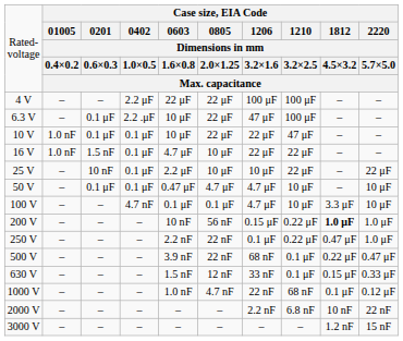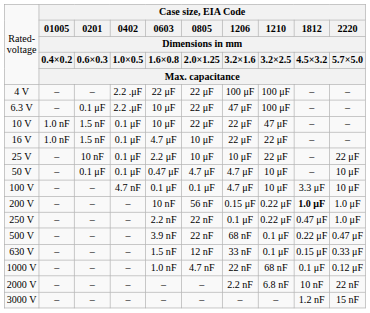 <table class="wikitable" style="text-align:center">
 <tr class="hintergrundfarbe6" style="text-align:center">
 <td rowspan="5">Rated-<br>voltage</td>
 <th colspan="9">Case size, EIA Code</th>
 </tr>
 <tr>
 <th>01005</th>
 <th>0201</th>
 <th>0402</th>
 <th>0603</th>
 <th>0805</th>
 <th>1206</th>
 <th>1210</th>
 <th>1812</th>
 <th>2220</th>
 </tr>
 <tr>
 <th colspan="9">Dimensions in mm</th>
 </tr>
 <tr>
 <th>0.4×0.2</th>
 <th>0.6×0.3</th>
 <th>1.0×0.5</th>
 <th>1.6×0.8</th>
 <th>2.0×1.25</th>
 <th>3.2×1.6</th>
 <th>3.2×2.5</th>
 <th>4.5×3.2</th>
 <th>5.7×5.0</th>
 </tr>
 <tr class="hintergrundfarbe5">
 <th colspan="9">Max. capacitance</th>
 </tr>
 <tr>
 <td>4 V</td>
 <td>–</td>
 <td>–</td>
-<td>2.2 μF</td>
+<td>2.2 .μF</td>
 <td>22 μF</td>
 <td>22 μF</td>
 <td>100 μF</td>
 <td>100 μF</td>
 <td>–</td>
 <td>–</td>
 </tr>
 <tr>
 <td>6.3 V</td>
 <td>–</td>
 <td>0.1 μF</td>
 <td>2.2 .μF</td>
 <td>10 μF</td>
 <td>22 μF</td>
 <td>47 μF</td>
 <td>100 μF</td>
 <td>–</td>
 <td>–</td>
 </tr>
 <tr>
 <td>10 V</td>
 <td>1.0 nF</td>
-<td>0.1 μF</td>
+<td>1.5 nF</td>
 <td>0.1 μF</td>
 <td>10 μF</td>
 <td>22 μF</td>
 <td>22 μF</td>
 <td>47 μF</td>
 <td>–</td>
 <td>–</td>
 </tr>
 <tr>
 <td>16 V</td>
 <td>1.0 nF</td>
 <td>1.5 nF</td>
 <td>0.1 μF</td>
 <td>4.7 μF</td>
 <td>10 μF</td>
 <td>22 μF</td>
 <td>22 μF</td>
 <td>–</td>
 <td>–</td>
 </tr>
 <tr>
 <td>25 V</td>
 <td>–</td>
 <td>10 nF</td>
 <td>0.1 μF</td>
 <td>2.2 μF</td>
 <td>10 μF</td>
 <td>10 μF</td>
 <td>22 μF</td>
 <td>–</td>
 <td>22 μF</td>
 </tr>
 <tr>
 <td>50 V</td>
 <td>–</td>
 <td>0.1 μF</td>
 <td>0.1 μF</td>
 <td>0.47 μF</td>
 <td>4.7 μF</td>
 <td>4.7 μF</td>
 <td>10 μF</td>
 <td>–</td>
 <td>10 μF</td>
 </tr>
 <tr>
 <td>100 V</td>
 <td>–</td>
 <td>–</td>
 <td>4.7 nF</td>
 <td>0.1 μF</td>
 <td>0.1 μF</td>
 <td>4.7 μF</td>
 <td>10 μF</td>
 <td>3.3 μF</td>
 <td>10 μF</td>
 </tr>
 <tr>
 <td>200 V</td>
 <td>–</td>
 <td>–</td>
 <td>–</td>
 <td>10 nF</td>
 <td>56 nF</td>
 <td>0.15 μF</td>
 <td>0.22 μF</td>
 <td><strong>1.0 μF</strong></td>
 <td>1.0 μF</td>
 </tr>
 <tr>
 <td>250 V</td>
 <td>–</td>
 <td>–</td>
 <td>–</td>
 <td>2.2 nF</td>
 <td>22 nF</td>
 <td>0.1 μF</td>
 <td>0.22 μF</td>
 <td>0.47 μF</td>
 <td>1.0 μF</td>
 </tr>
 <tr>
 <td>500 V</td>
 <td>–</td>
 <td>–</td>
 <td>–</td>
 <td>3.9 nF</td>
 <td>22 nF</td>
 <td>68 nF</td>
 <td>0.1 μF</td>
 <td>0.22 μF</td>
 <td>0.47 μF</td>
 </tr>
 <tr>
 <td>630 V</td>
 <td>–</td>
 <td>–</td>
 <td>–</td>
 <td>1.5 nF</td>
 <td>12 nF</td>
 <td>33 nF</td>
 <td>0.1 μF</td>
 <td>0.15 μF</td>
 <td>0.33 μF</td>
 </tr>
 <tr>
 <td>1000 V</td>
 <td>–</td>
 <td>–</td>
 <td>–</td>
 <td>1.0 nF</td>
 <td>4.7 nF</td>
 <td>22 nF</td>
 <td>68 nF</td>
 <td>0.1 μF</td>
 <td>0.12 μF</td>
 </tr>
 <tr>
 <td>2000 V</td>
 <td>–</td>
 <td>–</td>
 <td>–</td>
 <td>–</td>
 <td>–</td>
 <td>2.2 nF</td>
 <td>6.8 nF</td>
 <td>10 nF</td>
 <td>22 nF</td>
 </tr>
 <tr>
 <td>3000 V</td>
 <td>–</td>
 <td>–</td>
 <td>–</td>
 <td>–</td>
 <td>–</td>
 <td>–</td>
 <td>–</td>
 <td>1.2 nF</td>
 <td>15 nF</td>
 </tr>
 </table>
